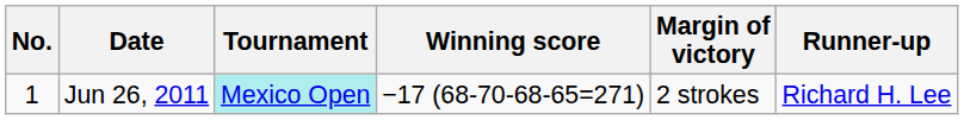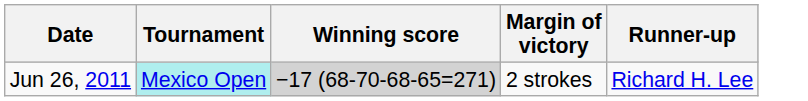 <table class="wikitable" style="font-size:95%;">
 <tr>
-<th>No.</th>
 <th>Date</th>
 <th>Tournament</th>
 <th>Winning score</th>
 <th>Margin of<br>victory</th>
 <th>Runner-up</th>
 </tr>
 <tr>
-<td align=center>1</td>
 <td align=right>Jun 26, <a href='#'>2011</a></td>
 <td style="background: paleturquoise;"><a href='#'>Mexico Open</a></td>
-<td>−17 (68-70-68-65=271)</td>
+<td style="background: lightgrey;">−17 (68-70-68-65=271)</td>
 <td>2 strokes</td>
 <td> <a href='#'>Richard H. Lee</a></td>
 </tr>
 </table>
